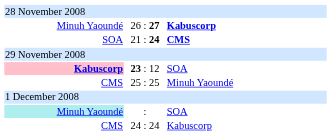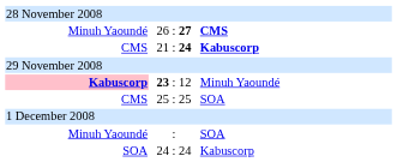 <table style="text-align:center" width=500>
 <tr>
 <th width=30%></th>
 <th width=10%></th>
 <th width=30%></th>
 <th width=10%></th>
 </tr>
 <tr align="left" bgcolor=#D0E7FF>
 <td colspan=4>28 November 2008</td>
 </tr>
 <tr>
 <td align="right"><a href='#'>Minuh Yaoundé</a> </td>
 <td>26 : <strong>27</strong></td>
-<td align=left> <strong><a href='#'>Kabuscorp</a></strong></td>
+<td align=left> <strong><a href='#'>CMS</a></strong></td>
 </tr>
 <tr>
-<td align="right"><a href='#'>SOA</a> </td>
+<td align="right"><a href='#'>CMS</a> </td>
 <td>21 : <strong>24</strong></td>
-<td align=left> <strong><a href='#'>CMS</a></strong></td>
+<td align=left> <strong><a href='#'>Kabuscorp</a></strong></td>
 </tr>
 <tr align="left" bgcolor=#D0E7FF>
 <td colspan=4>29 November 2008</td>
 </tr>
 <tr>
 <td align="right" style="background: pink;"><strong><a href='#'>Kabuscorp</a></strong> </td>
 <td><strong>23</strong> : 12</td>
-<td align=left> <a href='#'>SOA</a></td>
+<td align=left> <a href='#'>Minuh Yaoundé</a></td>
 </tr>
 <tr>
 <td align="right"><a href='#'>CMS</a> </td>
 <td>25 : 25</td>
-<td align=left> <a href='#'>Minuh Yaoundé</a></td>
+<td align=left> <a href='#'>SOA</a></td>
 </tr>
 <tr align="left" bgcolor=#D0E7FF>
 <td colspan=4>1 December 2008</td>
 </tr>
 <tr>
-<td align="right" style="background: paleturquoise;"><a href='#'>Minuh Yaoundé</a> </td>
+<td align="right"><a href='#'>Minuh Yaoundé</a> </td>
 <td>:</td>
 <td align=left> <a href='#'>SOA</a></td>
 </tr>
 <tr>
-<td align="right"><a href='#'>CMS</a> </td>
+<td align="right"><a href='#'>SOA</a> </td>
 <td>24 : 24</td>
 <td align=left> <a href='#'>Kabuscorp</a></td>
 </tr>
 </table>
